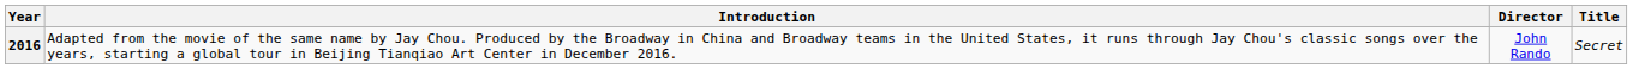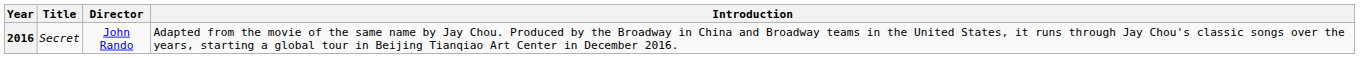 <table class="wikitable plainrowheaders">
 <tr>
 <th>Year</th>
+<th>Title</th>
+<th>Director</th>
 <th>Introduction</th>
-<th>Director</th>
-<th>Title</th>
 </tr>
 <tr>
 <th scope="row">2016</th>
+<td style="text-align:center;"><em>Secret</em></td>
+<td style="text-align:center;"><a href='#'>John Rando</a></td>
 <td>Adapted from the movie of the same name by Jay Chou. Produced by the Broadway in China and Broadway teams in the United States, it runs through Jay Chou's classic songs over the years, starting a global tour in Beijing Tianqiao Art Center in December 2016.</td>
-<td style="text-align:center;"><a href='#'>John Rando</a></td>
-<td style="text-align:center;"><em>Secret</em></td>
 </tr>
 </table>
